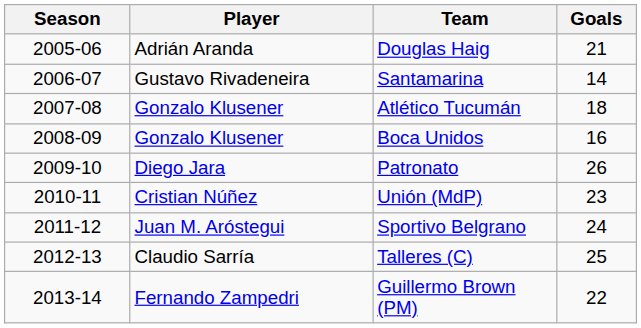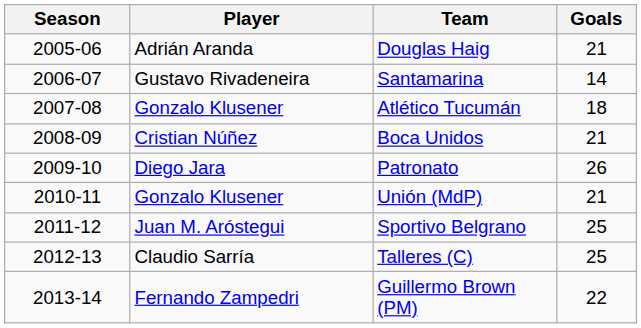 <table class="wikitable sortable" style="width=460px">
 <tr>
 <th width=100px>Season</th>
 <th width=200px>Player</th>
 <th width=150px>Team</th>
 <th width=60px>Goals</th>
 </tr>
 <tr>
 <td align=center>2005-06</td>
 <td> Adrián Aranda</td>
 <td><a href='#'>Douglas Haig</a></td>
 <td align=center>21</td>
 </tr>
 <tr>
 <td align=center>2006-07</td>
 <td> Gustavo Rivadeneira</td>
 <td><a href='#'>Santamarina</a></td>
 <td align=center>14</td>
 </tr>
 <tr>
 <td align=center>2007-08</td>
 <td> <a href='#'>Gonzalo Klusener</a></td>
 <td><a href='#'>Atlético Tucumán</a></td>
 <td align=center>18</td>
 </tr>
 <tr>
 <td align=center>2008-09</td>
-<td> <a href='#'>Gonzalo Klusener</a></td>
+<td> <a href='#'>Cristian Núñez</a></td>
 <td><a href='#'>Boca Unidos</a></td>
-<td align=center>16</td>
+<td align=center>21</td>
 </tr>
 <tr>
 <td align=center>2009-10</td>
 <td> <a href='#'>Diego Jara</a></td>
 <td><a href='#'>Patronato</a></td>
 <td align=center>26</td>
 </tr>
 <tr>
 <td align=center>2010-11</td>
-<td> <a href='#'>Cristian Núñez</a></td>
+<td> <a href='#'>Gonzalo Klusener</a></td>
 <td><a href='#'>Unión (MdP)</a></td>
-<td align=center>23</td>
+<td align=center>21</td>
 </tr>
 <tr>
 <td align=center>2011-12</td>
 <td> <a href='#'>Juan M. Aróstegui</a></td>
 <td><a href='#'>Sportivo Belgrano</a></td>
-<td align=center>24</td>
+<td align=center>25</td>
 </tr>
 <tr>
 <td align=center>2012-13</td>
 <td> Claudio Sarría</td>
 <td><a href='#'>Talleres (C)</a></td>
 <td align=center>25</td>
 </tr>
 <tr>
 <td align=center>2013-14</td>
 <td> <a href='#'>Fernando Zampedri</a></td>
 <td><a href='#'>Guillermo Brown (PM)</a></td>
 <td align=center>22</td>
 </tr>
 </table>
